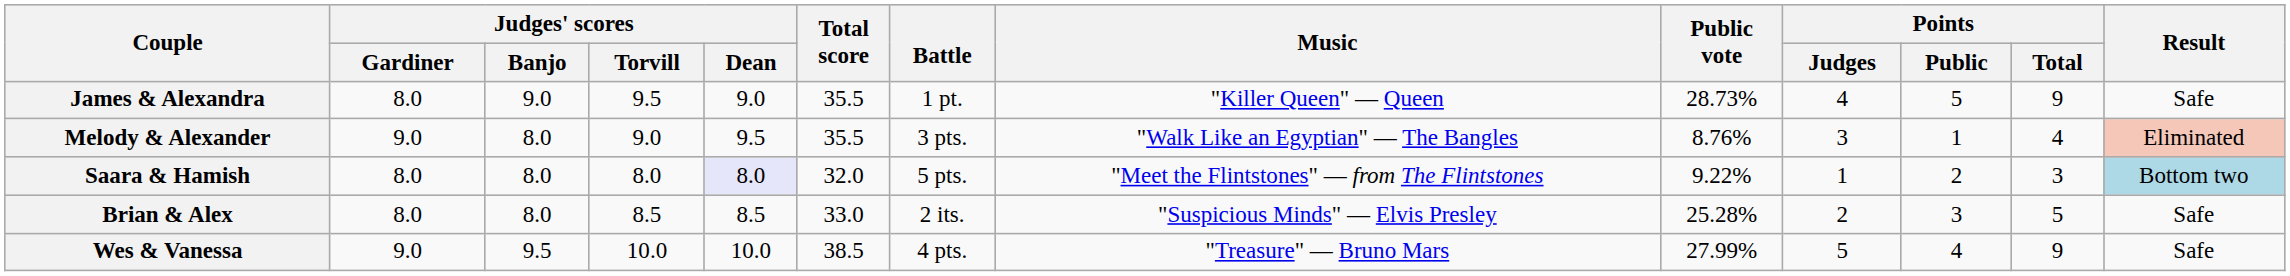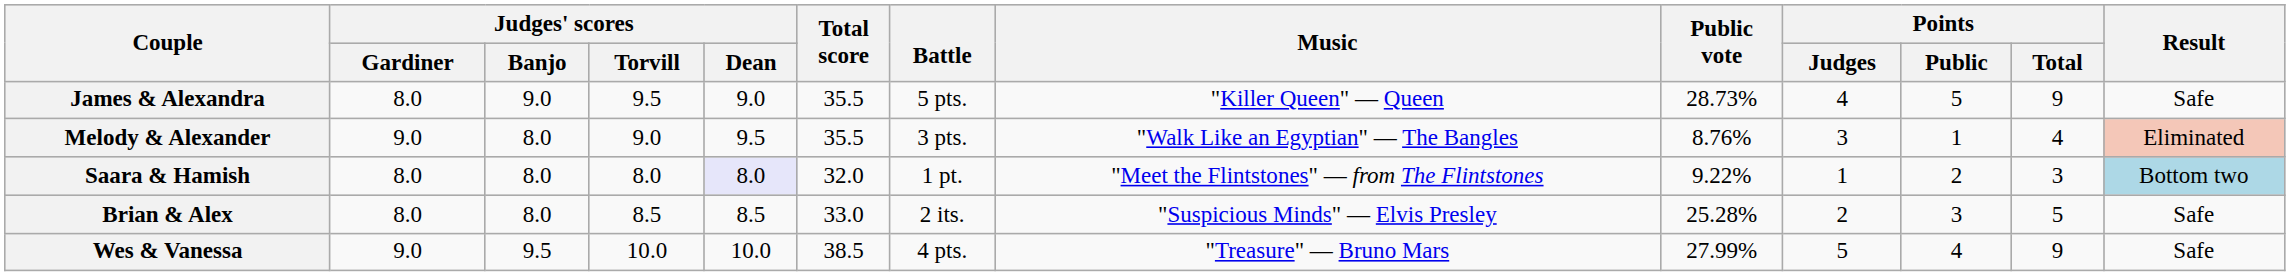 <table class="wikitable sortable" style="text-align:center; font-size:90%; width:90%">
 <tr>
 <th scope="col" rowspan=2>Couple</th>
 <th scope="col" colspan=4 class="unsortable">Judges' scores</th>
 <th scope="col" rowspan=2>Total<br>score</th>
 <th scope="col" rowspan="2"><br>Battle</th>
 <th scope="col" rowspan=2 class="unsortable">Music</th>
 <th scope="col" rowspan=2>Public<br>vote</th>
 <th scope="col" colspan=3 class="unsortable">Points</th>
 <th scope="col" rowspan=2 class="unsortable">Result</th>
 </tr>
 <tr>
 <th class="unsortable">Gardiner</th>
 <th class="unsortable">Banjo</th>
 <th class="unsortable">Torvill</th>
 <th class="unsortable">Dean</th>
 <th class="unsortable">Judges</th>
 <th class="unsortable">Public</th>
 <th class="unsortable">Total</th>
 </tr>
 <tr>
 <th scope="row">James & Alexandra</th>
 <td>8.0</td>
 <td>9.0</td>
 <td>9.5</td>
 <td>9.0</td>
 <td>35.5</td>
-<td>1 pt.</td>
+<td>5 pts.</td>
 <td>"<a href='#'>Killer Queen</a>" — <a href='#'>Queen</a></td>
 <td>28.73%</td>
 <td>4</td>
 <td>5</td>
 <td>9</td>
 <td>Safe</td>
 </tr>
 <tr>
 <th scope="row">Melody & Alexander</th>
 <td>9.0</td>
 <td>8.0</td>
 <td>9.0</td>
 <td>9.5</td>
 <td>35.5</td>
 <td>3 pts.</td>
 <td>"<a href='#'>Walk Like an Egyptian</a>" — <a href='#'>The Bangles</a></td>
 <td>8.76%</td>
 <td>3</td>
 <td>1</td>
 <td>4</td>
 <td bgcolor="f4c7b8">Eliminated</td>
 </tr>
 <tr>
 <th scope="row">Saara & Hamish</th>
 <td>8.0</td>
 <td>8.0</td>
 <td>8.0</td>
 <td style="background: lavender;">8.0</td>
 <td>32.0</td>
-<td>5 pts.</td>
+<td>1 pt.</td>
 <td>"<a href='#'>Meet the Flintstones</a>" — <em>from <a href='#'>The Flintstones</a></em></td>
 <td>9.22%</td>
 <td>1</td>
 <td>2</td>
 <td>3</td>
 <td bgcolor="lightblue">Bottom two</td>
 </tr>
 <tr>
 <th scope="row">Brian & Alex</th>
 <td>8.0</td>
 <td>8.0</td>
 <td>8.5</td>
 <td>8.5</td>
 <td>33.0</td>
 <td>2 its.</td>
 <td>"<a href='#'>Suspicious Minds</a>" — <a href='#'>Elvis Presley</a></td>
 <td>25.28%</td>
 <td>2</td>
 <td>3</td>
 <td>5</td>
 <td>Safe</td>
 </tr>
 <tr>
 <th scope="row">Wes & Vanessa</th>
 <td>9.0</td>
 <td>9.5</td>
 <td>10.0</td>
 <td>10.0</td>
 <td>38.5</td>
 <td>4 pts.</td>
 <td>"<a href='#'>Treasure</a>" — <a href='#'>Bruno Mars</a></td>
 <td>27.99%</td>
 <td>5</td>
 <td>4</td>
 <td>9</td>
 <td>Safe</td>
 </tr>
 </table>
